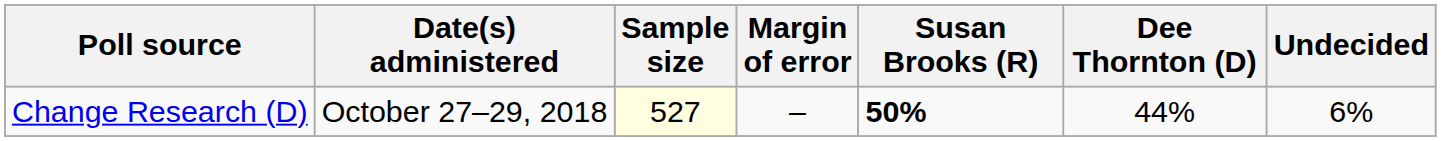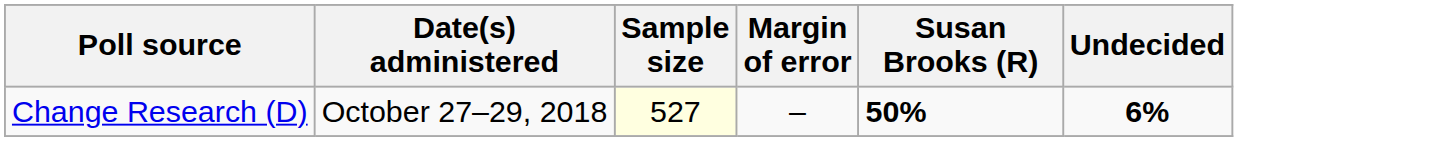 <table class="wikitable">
 <tr>
 <th>Poll source</th>
 <th>Date(s)<br>administered</th>
 <th>Sample<br>size</th>
 <th>Margin<br>of error</th>
 <th style="width:100px;">Susan<br>Brooks (R)</th>
-<th style="width:100px;">Dee<br>Thornton (D)</th>
 <th>Undecided</th>
 </tr>
 <tr>
 <td><a href='#'>Change Research (D)</a></td>
 <td align="center">October 27–29, 2018</td>
 <td align="center" style="background: lightyellow;">527</td>
 <td align="center">–</td>
 <td><strong>50%</strong></td>
-<td align="center">44%</td>
-<td align="center">6%</td>
+<td align="center"><strong>6%</strong></td>
 </tr>
 </table>
